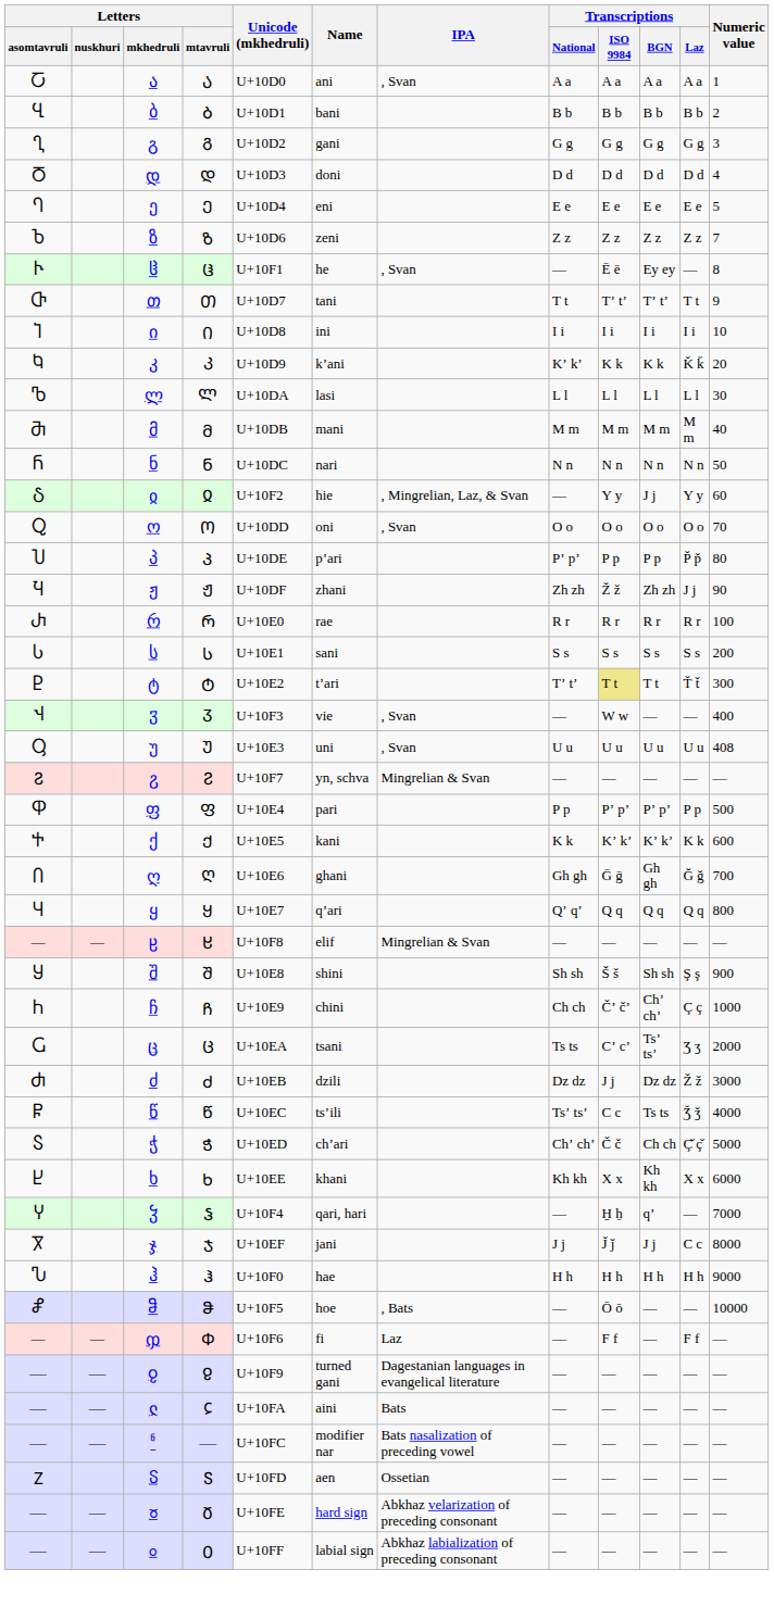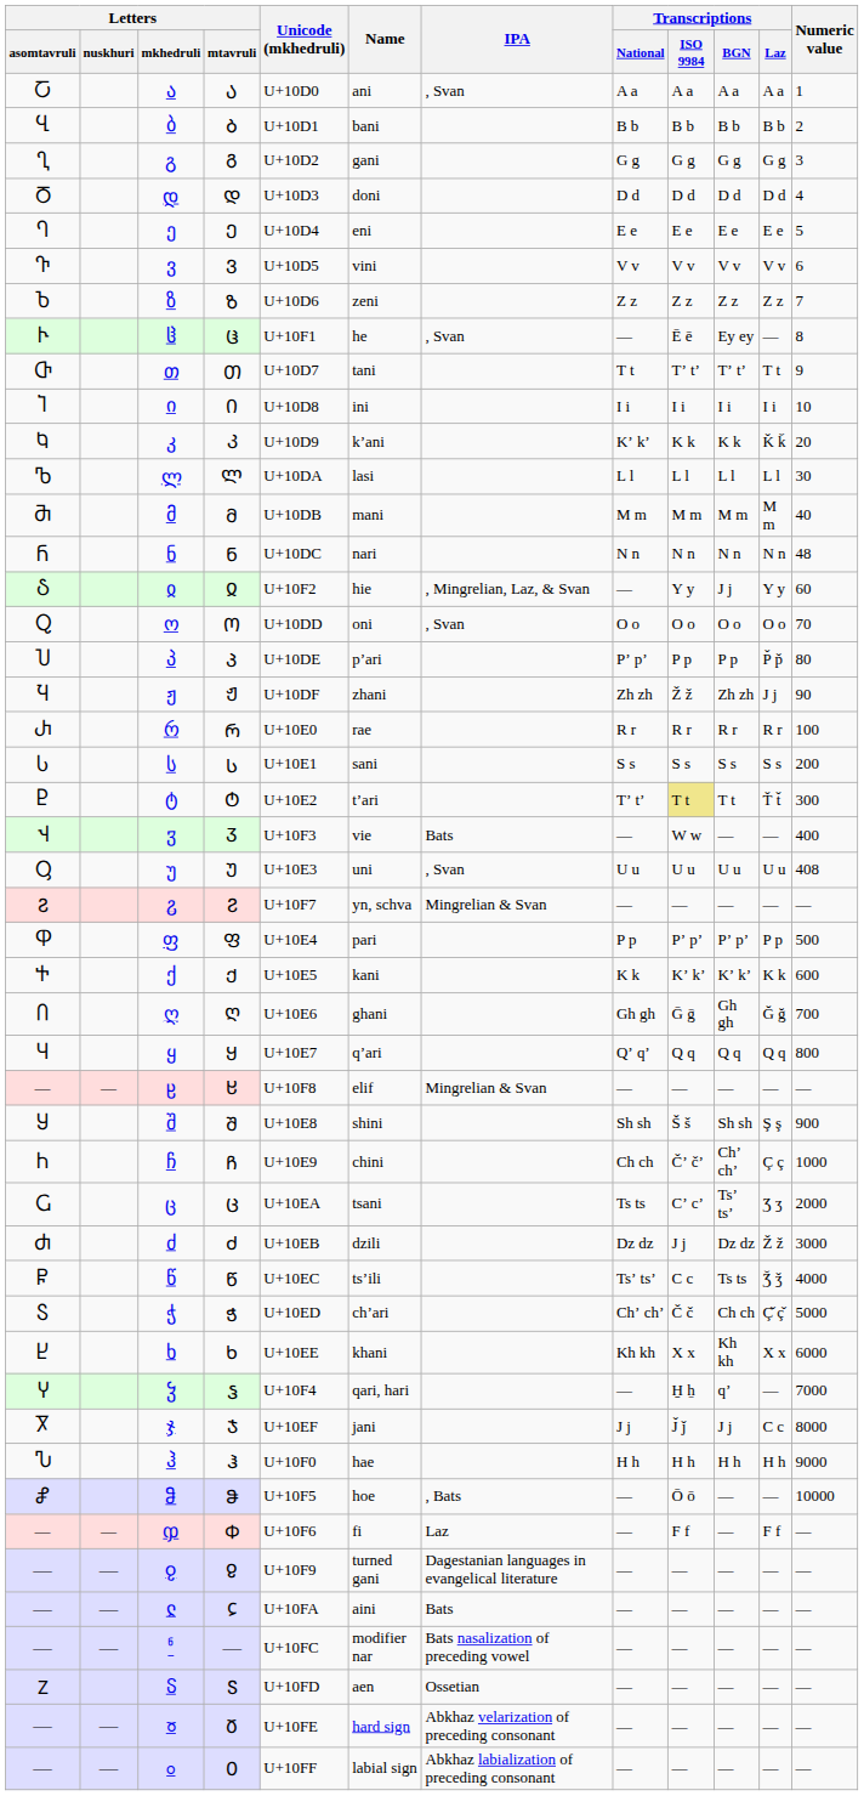 <table class="wikitable">
 <tr>
 <th colspan="4" align="center">Letters</th>
 <th rowspan="2"><a href='#'>Unicode</a><br>(mkhedruli)</th>
 <th rowspan="2">Name</th>
 <th rowspan="2"><a href='#'>IPA</a></th>
 <th colspan="4" align="center"><a href='#'>Transcriptions</a></th>
 <th rowspan="2">Numeric<br>value</th>
 </tr>
 <tr>
 <th><small>asomtavruli</small></th>
 <th><small>nuskhuri</small></th>
 <th><small>mkhedruli</small></th>
 <th><small>mtavruli</small></th>
 <th><small><a href='#'>National</a></small></th>
 <th><small><a href='#'>ISO 9984</a></small></th>
 <th><small><a href='#'>BGN</a></small></th>
 <th><small><a href='#'>Laz</a></small></th>
 </tr>
 <tr>
 <td style="text-align:center;font-size:120%;">Ⴀ</td>
 <td style="text-align:center;font-size:120%;"></td>
 <td style="text-align:center;font-size:120%"><a href='#'>ა</a></td>
 <td style="text-align:center;font-size:120%">Ა</td>
 <td>U+10D0</td>
 <td>ani</td>
 <td>, Svan </td>
 <td>A a</td>
 <td>A a</td>
 <td>A a</td>
 <td>A a</td>
 <td>1</td>
 </tr>
 <tr>
 <td style="text-align:center;font-size:120%;">Ⴁ</td>
 <td style="text-align:center;font-size:120%;"></td>
 <td style="text-align:center;font-size:120%"><a href='#'>ბ</a></td>
 <td style="text-align:center;font-size:120%">Ბ</td>
 <td>U+10D1</td>
 <td>bani</td>
 <td></td>
 <td>B b</td>
 <td>B b</td>
 <td>B b</td>
 <td>B b</td>
 <td>2</td>
 </tr>
 <tr>
 <td style="text-align:center;font-size:120%;">Ⴂ</td>
 <td style="text-align:center;font-size:120%;"></td>
 <td style="text-align:center;font-size:120%"><a href='#'>გ</a></td>
 <td style="text-align:center;font-size:120%">Გ</td>
 <td>U+10D2</td>
 <td>gani</td>
 <td></td>
 <td>G g</td>
 <td>G g</td>
 <td>G g</td>
 <td>G g</td>
 <td>3</td>
 </tr>
 <tr>
 <td style="text-align:center;font-size:120%;">Ⴃ</td>
 <td style="text-align:center;font-size:120%;"></td>
 <td style="text-align:center;font-size:120%"><a href='#'>დ</a></td>
 <td style="text-align:center;font-size:120%">Დ</td>
 <td>U+10D3</td>
 <td>doni</td>
 <td></td>
 <td>D d</td>
 <td>D d</td>
 <td>D d</td>
 <td>D d</td>
 <td>4</td>
 </tr>
 <tr>
 <td style="text-align:center;font-size:120%;">Ⴄ</td>
 <td style="text-align:center;font-size:120%;"></td>
 <td style="text-align:center;font-size:120%"><a href='#'>ე</a></td>
 <td style="text-align:center;font-size:120%">Ე</td>
 <td>U+10D4</td>
 <td>eni</td>
 <td></td>
 <td>E e</td>
 <td>E e</td>
 <td>E e</td>
 <td>E e</td>
 <td>5</td>
+</tr>
+<tr>
+<td style="text-align:center;font-size:120%;">Ⴅ</td>
+<td style="text-align:center;font-size:120%;"></td>
+<td style="text-align:center;font-size:120%"><a href='#'>ვ</a></td>
+<td style="text-align:center;font-size:120%">Ვ</td>
+<td>U+10D5</td>
+<td>vini</td>
+<td></td>
+<td>V v</td>
+<td>V v</td>
+<td>V v</td>
+<td>V v</td>
+<td>6</td>
 </tr>
 <tr>
 <td style="text-align:center;font-size:120%;">Ⴆ</td>
 <td style="text-align:center;font-size:120%;"></td>
 <td style="text-align:center;font-size:120%"><a href='#'>ზ</a></td>
 <td style="text-align:center;font-size:120%">Ზ</td>
 <td>U+10D6</td>
 <td>zeni</td>
 <td></td>
 <td>Z z</td>
 <td>Z z</td>
 <td>Z z</td>
 <td>Z z</td>
 <td>7</td>
 </tr>
 <tr>
 <td style="text-align:center;font-size:120%;" bgcolor="#ddffdd">Ⴡ</td>
 <td style="text-align:center;font-size:120%;" bgcolor="#ddffdd"></td>
 <td style="text-align:center;font-size:120%;" bgcolor="#ddffdd"><a href='#'>ჱ</a></td>
 <td style="text-align:center;font-size:120%;" bgcolor="#ddffdd">Ჱ</td>
 <td>U+10F1</td>
 <td>he</td>
 <td>, Svan </td>
 <td>—</td>
 <td>Ē ē</td>
 <td>Ey ey</td>
 <td>—</td>
 <td>8</td>
 </tr>
 <tr>
 <td style="text-align:center;font-size:120%;">Ⴇ</td>
 <td style="text-align:center;font-size:120%;"></td>
 <td style="text-align:center;font-size:120%"><a href='#'>თ</a></td>
 <td style="text-align:center;font-size:120%">Თ</td>
 <td>U+10D7</td>
 <td>tani</td>
 <td></td>
 <td>T t</td>
 <td>Tʼ tʼ</td>
 <td>Tʼ tʼ</td>
 <td>T t</td>
 <td>9</td>
 </tr>
 <tr>
 <td style="text-align:center;font-size:120%;">Ⴈ</td>
 <td style="text-align:center;font-size:120%;"></td>
 <td style="text-align:center;font-size:120%"><a href='#'>ი</a></td>
 <td style="text-align:center;font-size:120%">Ი</td>
 <td>U+10D8</td>
 <td>ini</td>
 <td></td>
 <td>I i</td>
 <td>I i</td>
 <td>I i</td>
 <td>I i</td>
 <td>10</td>
 </tr>
 <tr>
 <td style="text-align:center;font-size:120%;">Ⴉ</td>
 <td style="text-align:center;font-size:120%;"></td>
 <td style="text-align:center;font-size:120%"><a href='#'>კ</a></td>
 <td style="text-align:center;font-size:120%">Კ</td>
 <td>U+10D9</td>
 <td>kʼani</td>
 <td></td>
 <td>Kʼ kʼ</td>
 <td>K k</td>
 <td>K k</td>
 <td>Ǩ ǩ</td>
 <td>20</td>
 </tr>
 <tr>
 <td style="text-align:center;font-size:120%;">Ⴊ</td>
 <td style="text-align:center;font-size:120%;"></td>
 <td style="text-align:center;font-size:120%"><a href='#'>ლ</a></td>
 <td style="text-align:center;font-size:120%">Ლ</td>
 <td>U+10DA</td>
 <td>lasi</td>
 <td></td>
 <td>L l</td>
 <td>L l</td>
 <td>L l</td>
 <td>L l</td>
 <td>30</td>
 </tr>
 <tr>
 <td style="text-align:center;font-size:120%;">Ⴋ</td>
 <td style="text-align:center;font-size:120%;"></td>
 <td style="text-align:center;font-size:120%"><a href='#'>მ</a></td>
 <td style="text-align:center;font-size:120%">Მ</td>
 <td>U+10DB</td>
 <td>mani</td>
 <td></td>
 <td>M m</td>
 <td>M m</td>
 <td>M m</td>
 <td>M m</td>
 <td>40</td>
 </tr>
 <tr>
 <td style="text-align:center;font-size:120%;">Ⴌ</td>
 <td style="text-align:center;font-size:120%;"></td>
 <td style="text-align:center;font-size:120%"><a href='#'>ნ</a></td>
 <td style="text-align:center;font-size:120%">Ნ</td>
 <td>U+10DC</td>
 <td>nari</td>
 <td></td>
 <td>N n</td>
 <td>N n</td>
 <td>N n</td>
 <td>N n</td>
-<td>50</td>
+<td>48</td>
 </tr>
 <tr>
 <td style="text-align:center;font-size:120%;" bgcolor="#ddffdd">Ⴢ</td>
 <td style="text-align:center;font-size:120%;" bgcolor="#ddffdd"></td>
 <td style="text-align:center;font-size:120%;" bgcolor="#ddffdd"><a href='#'>ჲ</a></td>
 <td style="text-align:center;font-size:120%;" bgcolor="#ddffdd">Ჲ</td>
 <td>U+10F2</td>
 <td>hie</td>
 <td>, Mingrelian, Laz, & Svan </td>
 <td>—</td>
 <td>Y y</td>
 <td>J j</td>
 <td>Y y</td>
 <td>60</td>
 </tr>
 <tr>
 <td style="text-align:center;font-size:120%;">Ⴍ</td>
 <td style="text-align:center;font-size:120%;"></td>
 <td style="text-align:center;font-size:120%"><a href='#'>ო</a></td>
 <td style="text-align:center;font-size:120%">Ო</td>
 <td>U+10DD</td>
 <td>oni</td>
 <td>, Svan </td>
 <td>O o</td>
 <td>O o</td>
 <td>O o</td>
 <td>O o</td>
 <td>70</td>
 </tr>
 <tr>
 <td style="text-align:center;font-size:120%;">Ⴎ</td>
 <td style="text-align:center;font-size:120%;"></td>
 <td style="text-align:center;font-size:120%"><a href='#'>პ</a></td>
 <td style="text-align:center;font-size:120%">Პ</td>
 <td>U+10DE</td>
 <td>pʼari</td>
 <td></td>
 <td>Pʼ pʼ</td>
 <td>P p</td>
 <td>P p</td>
 <td>P̌ p̌</td>
 <td>80</td>
 </tr>
 <tr>
 <td style="text-align:center;font-size:120%;">Ⴏ</td>
 <td style="text-align:center;font-size:120%;"></td>
 <td style="text-align:center;font-size:120%"><a href='#'>ჟ</a></td>
 <td style="text-align:center;font-size:120%">Ჟ</td>
 <td>U+10DF</td>
 <td>zhani</td>
 <td></td>
 <td>Zh zh</td>
 <td>Ž ž</td>
 <td>Zh zh</td>
 <td>J j</td>
 <td>90</td>
 </tr>
 <tr>
 <td style="text-align:center;font-size:120%;">Ⴐ</td>
 <td style="text-align:center;font-size:120%;"></td>
 <td style="text-align:center;font-size:120%"><a href='#'>რ</a></td>
 <td style="text-align:center;font-size:120%">Რ</td>
 <td>U+10E0</td>
 <td>rae</td>
 <td></td>
 <td>R r</td>
 <td>R r</td>
 <td>R r</td>
 <td>R r</td>
 <td>100</td>
 </tr>
 <tr>
 <td style="text-align:center;font-size:120%;">Ⴑ</td>
 <td style="text-align:center;font-size:120%;"></td>
 <td style="text-align:center;font-size:120%"><a href='#'>ს</a></td>
 <td style="text-align:center;font-size:120%">Ს</td>
 <td>U+10E1</td>
 <td>sani</td>
 <td></td>
 <td>S s</td>
 <td>S s</td>
 <td>S s</td>
 <td>S s</td>
 <td>200</td>
 </tr>
 <tr>
 <td style="text-align:center;font-size:120%;">Ⴒ</td>
 <td style="text-align:center;font-size:120%;"></td>
 <td style="text-align:center;font-size:120%"><a href='#'>ტ</a></td>
 <td style="text-align:center;font-size:120%">Ტ</td>
 <td>U+10E2</td>
 <td>tʼari</td>
 <td></td>
 <td>Tʼ tʼ</td>
 <td style="background: khaki;">T t</td>
 <td>T t</td>
 <td>Ť t͏̌</td>
 <td>300</td>
 </tr>
 <tr>
 <td style="text-align:center;font-size:120%;" bgcolor="#ddffdd">Ⴣ</td>
 <td style="text-align:center;font-size:120%;" bgcolor="#ddffdd"></td>
 <td style="text-align:center;font-size:120%;" bgcolor="#ddffdd"><a href='#'>ჳ</a></td>
 <td style="text-align:center;font-size:120%;" bgcolor="#ddffdd">Ჳ</td>
 <td>U+10F3</td>
 <td>vie</td>
-<td>, Svan </td>
+<td>Bats </td>
 <td>—</td>
 <td>W w</td>
 <td>—</td>
 <td>—</td>
 <td>400</td>
 </tr>
 <tr>
 <td style="text-align:center;font-size:120%;">Ⴓ</td>
 <td style="text-align:center;font-size:120%;"></td>
 <td style="text-align:center;font-size:120%"><a href='#'>უ</a></td>
 <td style="text-align:center;font-size:120%">Უ</td>
 <td>U+10E3</td>
 <td>uni</td>
 <td>, Svan </td>
 <td>U u</td>
 <td>U u</td>
 <td>U u</td>
 <td>U u</td>
 <td>408</td>
 </tr>
 <tr>
 <td style="text-align:center;font-size:120%;" bgcolor="#ffdddd">Ⴧ</td>
 <td style="text-align:center;font-size:120%;" bgcolor="#ffdddd"></td>
 <td style="text-align:center;font-size:120%;" bgcolor="#ffdddd"><a href='#'>ჷ</a></td>
 <td style="text-align:center;font-size:120%;" bgcolor="#ffdddd">Ჷ</td>
 <td>U+10F7</td>
 <td>yn, schva</td>
 <td>Mingrelian & Svan </td>
 <td>—</td>
 <td>—</td>
 <td>—</td>
 <td>—</td>
 <td>—</td>
 </tr>
 <tr>
 <td style="text-align:center;font-size:120%;">Ⴔ</td>
 <td style="text-align:center;font-size:120%;"></td>
 <td style="text-align:center;font-size:120%"><a href='#'>ფ</a></td>
 <td style="text-align:center;font-size:120%">Ფ</td>
 <td>U+10E4</td>
 <td>pari</td>
 <td></td>
 <td>P p</td>
 <td>Pʼ pʼ</td>
 <td>Pʼ pʼ</td>
 <td>P p</td>
 <td>500</td>
 </tr>
 <tr>
 <td style="text-align:center;font-size:120%;">Ⴕ</td>
 <td style="text-align:center;font-size:120%;"></td>
 <td style="text-align:center;font-size:120%"><a href='#'>ქ</a></td>
 <td style="text-align:center;font-size:120%">Ქ</td>
 <td>U+10E5</td>
 <td>kani</td>
 <td></td>
 <td>K k</td>
 <td>Kʼ kʼ</td>
 <td>Kʼ kʼ</td>
 <td>K k</td>
 <td>600</td>
 </tr>
 <tr>
 <td style="text-align:center;font-size:120%;">Ⴖ</td>
 <td style="text-align:center;font-size:120%;"></td>
 <td style="text-align:center;font-size:120%"><a href='#'>ღ</a></td>
 <td style="text-align:center;font-size:120%">Ღ</td>
 <td>U+10E6</td>
 <td>ghani</td>
 <td></td>
 <td>Gh gh</td>
 <td>Ḡ ḡ</td>
 <td>Gh gh</td>
 <td>Ğ ğ</td>
 <td>700</td>
 </tr>
 <tr>
 <td style="text-align:center;font-size:120%;">Ⴗ</td>
 <td style="text-align:center;font-size:120%;"></td>
 <td style="text-align:center;font-size:120%"><a href='#'>ყ</a></td>
 <td style="text-align:center;font-size:120%">Ყ</td>
 <td>U+10E7</td>
 <td>qʼari</td>
 <td></td>
 <td>Qʼ qʼ</td>
 <td>Q q</td>
 <td>Q q</td>
 <td>Q q</td>
 <td>800</td>
 </tr>
 <tr>
 <td style="text-align:center" bgcolor="#ffdddd">—</td>
 <td style="text-align:center" bgcolor="#ffdddd">—</td>
 <td style="text-align:center;font-size:120%;" bgcolor="#ffdddd"><a href='#'>ჸ</a></td>
 <td style="text-align:center;font-size:120%;" bgcolor="#ffdddd">Ჸ</td>
 <td>U+10F8</td>
 <td>elif</td>
 <td>Mingrelian & Svan </td>
 <td>—</td>
 <td>—</td>
 <td>—</td>
 <td>—</td>
 <td>—</td>
 </tr>
 <tr>
 <td style="text-align:center;font-size:120%;">Ⴘ</td>
 <td style="text-align:center;font-size:120%;"></td>
 <td style="text-align:center;font-size:120%"><a href='#'>შ</a></td>
 <td style="text-align:center;font-size:120%">Შ</td>
 <td>U+10E8</td>
 <td>shini</td>
 <td></td>
 <td>Sh sh</td>
 <td>Š š</td>
 <td>Sh sh</td>
 <td>Ş ş</td>
 <td>900</td>
 </tr>
 <tr>
 <td style="text-align:center;font-size:120%;">Ⴙ</td>
 <td style="text-align:center;font-size:120%;"></td>
 <td style="text-align:center;font-size:120%"><a href='#'>ჩ</a></td>
 <td style="text-align:center;font-size:120%">Ჩ</td>
 <td>U+10E9</td>
 <td>chini</td>
 <td></td>
 <td>Ch ch</td>
 <td>Čʼ čʼ</td>
 <td>Chʼ chʼ</td>
 <td>Ç ç</td>
 <td>1000</td>
 </tr>
 <tr>
 <td style="text-align:center;font-size:120%;">Ⴚ</td>
 <td style="text-align:center;font-size:120%;"></td>
 <td style="text-align:center;font-size:120%"><a href='#'>ც</a></td>
 <td style="text-align:center;font-size:120%">Ც</td>
 <td>U+10EA</td>
 <td>tsani</td>
 <td></td>
 <td>Ts ts</td>
 <td>Cʼ cʼ</td>
 <td>Tsʼ tsʼ</td>
 <td>Ʒ ʒ</td>
 <td>2000</td>
 </tr>
 <tr>
 <td style="text-align:center;font-size:120%;">Ⴛ</td>
 <td style="text-align:center;font-size:120%;"></td>
 <td style="text-align:center;font-size:120%"><a href='#'>ძ</a></td>
 <td style="text-align:center;font-size:120%">Ძ</td>
 <td>U+10EB</td>
 <td>dzili</td>
 <td></td>
 <td>Dz dz</td>
 <td>J j</td>
 <td>Dz dz</td>
 <td>Ž ž</td>
 <td>3000</td>
 </tr>
 <tr>
 <td style="text-align:center;font-size:120%;">Ⴜ</td>
 <td style="text-align:center;font-size:120%;"></td>
 <td style="text-align:center;font-size:120%"><a href='#'>წ</a></td>
 <td style="text-align:center;font-size:120%">Წ</td>
 <td>U+10EC</td>
 <td>tsʼili</td>
 <td></td>
 <td>Tsʼ tsʼ</td>
 <td>C c</td>
 <td>Ts ts</td>
 <td>Ǯ ǯ</td>
 <td>4000</td>
 </tr>
 <tr>
 <td style="text-align:center;font-size:120%;">Ⴝ</td>
 <td style="text-align:center;font-size:120%;"></td>
 <td style="text-align:center;font-size:120%"><a href='#'>ჭ</a></td>
 <td style="text-align:center;font-size:120%">Ჭ</td>
 <td>U+10ED</td>
 <td>chʼari</td>
 <td></td>
 <td>Chʼ chʼ</td>
 <td>Č č</td>
 <td>Ch ch</td>
 <td>Ç̌ ç̌</td>
 <td>5000</td>
 </tr>
 <tr>
 <td style="text-align:center;font-size:120%;">Ⴞ</td>
 <td style="text-align:center;font-size:120%;"></td>
 <td style="text-align:center;font-size:120%"><a href='#'>ხ</a></td>
 <td style="text-align:center;font-size:120%">Ხ</td>
 <td>U+10EE</td>
 <td>khani</td>
 <td></td>
 <td>Kh kh</td>
 <td>X x</td>
 <td>Kh kh</td>
 <td>X x</td>
 <td>6000</td>
 </tr>
 <tr>
 <td style="text-align:center;font-size:120%;" bgcolor="#ddffdd">Ⴤ</td>
 <td style="text-align:center;font-size:120%;" bgcolor="#ddffdd"></td>
 <td style="text-align:center;font-size:120%;" bgcolor="#ddffdd"><a href='#'>ჴ</a></td>
 <td style="text-align:center;font-size:120%;" bgcolor="#ddffdd">Ჴ</td>
 <td>U+10F4</td>
 <td>qari, hari</td>
 <td></td>
 <td>—</td>
 <td>H̱ ẖ</td>
 <td>qʼ</td>
 <td>—</td>
 <td>7000</td>
 </tr>
 <tr>
 <td style="text-align:center;font-size:120%;">Ⴟ</td>
 <td style="text-align:center;font-size:120%;"></td>
 <td style="text-align:center;font-size:120%"><a href='#'>ჯ</a></td>
 <td style="text-align:center;font-size:120%">Ჯ</td>
 <td>U+10EF</td>
 <td>jani</td>
 <td></td>
 <td>J j</td>
 <td>J̌ ǰ</td>
 <td>J j</td>
 <td>C c</td>
 <td>8000</td>
 </tr>
 <tr>
 <td style="text-align:center;font-size:120%;">Ⴠ</td>
 <td style="text-align:center;font-size:120%;"></td>
 <td style="text-align:center;font-size:120%"><a href='#'>ჰ</a></td>
 <td style="text-align:center;font-size:120%">Ჰ</td>
 <td>U+10F0</td>
 <td>hae</td>
 <td></td>
 <td>H h</td>
 <td>H h</td>
 <td>H h</td>
 <td>H h</td>
 <td>9000</td>
 </tr>
 <tr>
 <td style="text-align:center;font-size:120%;" bgcolor="#ddddff">Ⴥ</td>
 <td style="text-align:center;font-size:120%;" bgcolor="#ddddff"></td>
 <td style="text-align:center;font-size:120%;" bgcolor="#ddddff"><a href='#'>ჵ</a></td>
 <td style="text-align:center;font-size:120%;" bgcolor="#ddddff">Ჵ</td>
 <td>U+10F5</td>
 <td>hoe</td>
 <td>, Bats </td>
 <td>—</td>
 <td>Ō ō</td>
 <td>—</td>
 <td>—</td>
 <td>10000</td>
 </tr>
 <tr>
 <td style="text-align:center" bgcolor="#ffdddd">—</td>
 <td style="text-align:center" bgcolor="#ffdddd">—</td>
 <td style="text-align:center;font-size:120%;" bgcolor="#ffdddd"><a href='#'>ჶ</a></td>
 <td style="text-align:center;font-size:120%;" bgcolor="#ffdddd">Ჶ</td>
 <td>U+10F6</td>
 <td>fi</td>
 <td>Laz </td>
 <td>—</td>
 <td>F f</td>
 <td>—</td>
 <td>F f</td>
 <td>—</td>
 </tr>
 <tr>
 <td style="text-align:center;font-size:120%;" bgcolor="#ddddff">—</td>
 <td style="text-align:center;font-size:120%;" bgcolor="#ddddff">—</td>
 <td style="text-align:center;font-size:120%;" bgcolor="#ddddff"><a href='#'>ჹ</a></td>
 <td style="text-align:center;font-size:120%;" bgcolor="#ddddff">Ჹ</td>
 <td>U+10F9</td>
 <td>turned gani</td>
 <td>Dagestanian languages  in evangelical literature</td>
 <td>—</td>
 <td>—</td>
 <td>—</td>
 <td>—</td>
 <td>—</td>
 </tr>
 <tr>
 <td style="text-align:center;font-size:120%;" bgcolor="#ddddff">—</td>
 <td style="text-align:center;font-size:120%;" bgcolor="#ddddff">—</td>
 <td style="text-align:center;font-size:120%;" bgcolor="#ddddff"><a href='#'>ჺ</a></td>
 <td style="text-align:center;font-size:120%;" bgcolor="#ddddff">Ჺ</td>
 <td>U+10FA</td>
 <td>aini</td>
 <td>Bats </td>
 <td>—</td>
 <td>—</td>
 <td>—</td>
 <td>—</td>
 <td>—</td>
 </tr>
 <tr>
 <td style="text-align:center;font-size:120%;" bgcolor="#ddddff">—</td>
 <td style="text-align:center;font-size:120%;" bgcolor="#ddddff">—</td>
 <td style="text-align:center;font-size:120%;" bgcolor="#ddddff"><a href='#'>ჼ</a></td>
 <td style="text-align:center;font-size:120%;" bgcolor="#ddddff">—</td>
 <td>U+10FC</td>
 <td>modifier nar</td>
 <td>Bats  <a href='#'>nasalization</a> of preceding vowel</td>
 <td>—</td>
 <td>—</td>
 <td>—</td>
 <td>—</td>
 <td>—</td>
 </tr>
 <tr>
 <td style="text-align:center;font-size:120%;" bgcolor="#ddddff">Ⴭ</td>
 <td style="text-align:center;font-size:120%;" bgcolor="#ddddff"></td>
 <td style="text-align:center;font-size:120%;" bgcolor="#ddddff"><a href='#'>ჽ</a></td>
 <td style="text-align:center;font-size:120%;" bgcolor="#ddddff">Ჽ</td>
 <td>U+10FD</td>
 <td>aen</td>
 <td>Ossetian </td>
 <td>—</td>
 <td>—</td>
 <td>—</td>
 <td>—</td>
 <td>—</td>
 </tr>
 <tr>
 <td style="text-align:center;font-size:120%;" bgcolor="#ddddff">—</td>
 <td style="text-align:center;font-size:120%;" bgcolor="#ddddff">—</td>
 <td style="text-align:center;font-size:120%;" bgcolor="#ddddff"><a href='#'>ჾ</a></td>
 <td style="text-align:center;font-size:120%;" bgcolor="#ddddff">Ჾ</td>
 <td>U+10FE</td>
 <td><a href='#'>hard sign</a></td>
 <td>Abkhaz <a href='#'>velarization</a> of preceding consonant</td>
 <td>—</td>
 <td>—</td>
 <td>—</td>
 <td>—</td>
 <td>—</td>
 </tr>
 <tr>
 <td style="text-align:center;font-size:120%;" bgcolor="#ddddff">—</td>
 <td style="text-align:center;font-size:120%;" bgcolor="#ddddff">—</td>
 <td style="text-align:center;font-size:120%;" bgcolor="#ddddff"><a href='#'>ჿ</a></td>
 <td style="text-align:center;font-size:120%;" bgcolor="#ddddff">Ჿ</td>
 <td>U+10FF</td>
 <td>labial sign</td>
 <td>Abkhaz <a href='#'>labialization</a> of preceding consonant</td>
 <td>—</td>
 <td>—</td>
 <td>—</td>
 <td>—</td>
 <td>—</td>
 </tr>
 </table>
